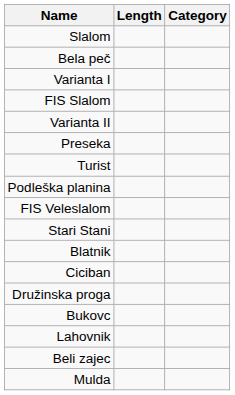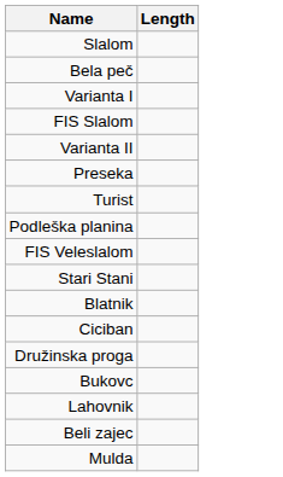 <table class="wikitable" style="font-size: 95%;">
 <tr>
 <th>Name</th>
 <th>Length</th>
-<th>Category</th>
 </tr>
 <tr align=right>
 <td>Slalom</td>
-<td></td>
 <td></td>
 </tr>
 <tr align=right>
 <td>Bela peč</td>
 <td></td>
-<td></td>
 </tr>
 <tr align=right>
 <td>Varianta I</td>
-<td></td>
 <td></td>
 </tr>
 <tr align=right>
 <td>FIS Slalom</td>
 <td></td>
-<td></td>
 </tr>
 <tr align=right>
 <td>Varianta II</td>
-<td></td>
 <td></td>
 </tr>
 <tr align=right>
 <td>Preseka</td>
 <td></td>
-<td></td>
 </tr>
 <tr align=right>
 <td>Turist</td>
-<td></td>
 <td></td>
 </tr>
 <tr align=right>
 <td>Podleška planina</td>
 <td></td>
-<td></td>
 </tr>
 <tr align=right>
 <td>FIS Veleslalom</td>
-<td></td>
 <td></td>
 </tr>
 <tr align=right>
 <td>Stari Stani</td>
 <td></td>
-<td></td>
 </tr>
 <tr align=right>
 <td>Blatnik</td>
-<td></td>
 <td></td>
 </tr>
 <tr align=right>
 <td>Ciciban</td>
 <td></td>
-<td></td>
 </tr>
 <tr align=right>
 <td>Družinska proga</td>
-<td></td>
 <td></td>
 </tr>
 <tr align=right>
 <td>Bukovc</td>
 <td></td>
-<td></td>
 </tr>
 <tr align=right>
 <td>Lahovnik</td>
-<td></td>
 <td></td>
 </tr>
 <tr align=right>
 <td>Beli zajec</td>
 <td></td>
-<td></td>
 </tr>
 <tr align=right>
 <td>Mulda</td>
 <td></td>
-<td></td>
 </tr>
 </table>
